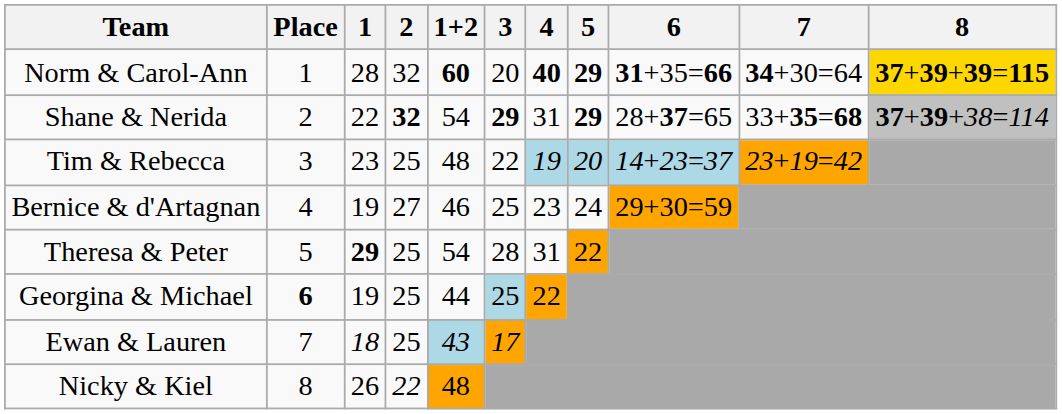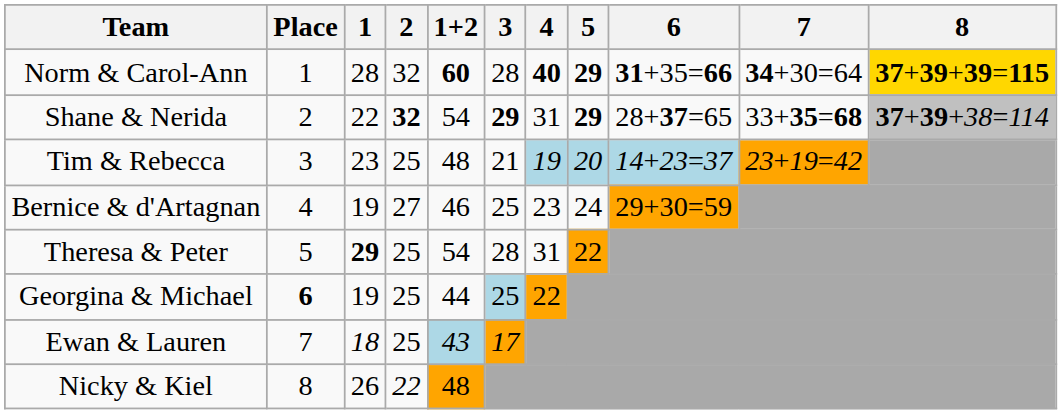 <table class="wikitable sortable" style="text-align:center" align="center">
 <tr>
 <th>Team</th>
 <th>Place</th>
 <th>1</th>
 <th>2</th>
 <th>1+2</th>
 <th>3</th>
 <th>4</th>
 <th>5</th>
 <th>6</th>
 <th>7</th>
 <th>8</th>
 </tr>
 <tr>
 <td>Norm & Carol-Ann</td>
 <td>1</td>
 <td>28</td>
 <td>32</td>
 <td><span> <strong>60</strong></span></td>
-<td>20</td>
+<td>28</td>
 <td><span> <strong>40</strong></span></td>
 <td><span> <strong>29</strong></span></td>
 <td><span> <strong>31</strong></span>+35=<span><strong>66</strong></span></td>
 <td><span> <strong>34</strong></span>+30=64</td>
 <td bgcolor="gold"><span><strong>37</strong></span>+<span><strong>39</strong></span>+<span><strong>39</strong></span>=<span><strong>115</strong></span></td>
 </tr>
 <tr>
 <td>Shane & Nerida</td>
 <td>2</td>
 <td>22</td>
 <td><span> <strong>32</strong></span></td>
 <td>54</td>
 <td><span> <strong>29</strong></span></td>
 <td>31</td>
 <td><span><strong>29</strong></span></td>
 <td>28+<span><strong>37</strong></span>=65</td>
 <td>33+<span><strong>35</strong></span>=<span><strong>68</strong> </span></td>
 <td bgcolor="silver"><span><strong>37</strong></span>+<span><strong>39</strong></span>+<span><em>38</em></span>=<span><em>114</em></span></td>
 </tr>
 <tr>
 <td>Tim & Rebecca</td>
 <td>3</td>
 <td>23</td>
 <td>25</td>
 <td>48</td>
-<td>22</td>
+<td>21</td>
 <td style="background:lightblue;"><span><em>19</em></span></td>
 <td style="background:lightblue;"><span><em>20</em></span></td>
 <td style="background:lightblue;"><span><em>14</em></span>+<span><em>23</em></span>=<span><em>37</em></span></td>
 <td style="background:orange;"><span><em>23</em></span>+<span><em>19</em></span>=<span><em>42</em></span></td>
 <td colspan=1 bgcolor="darkgray"></td>
 </tr>
 <tr>
 <td>Bernice & d'Artagnan</td>
 <td>4</td>
 <td>19</td>
 <td>27</td>
 <td>46</td>
 <td>25</td>
 <td>23</td>
 <td>24</td>
 <td style="background:orange;">29+30=59</td>
 <td colspan=2 bgcolor="darkgray"></td>
 </tr>
 <tr>
 <td>Theresa & Peter</td>
 <td>5</td>
 <td><span> <strong>29</strong></span></td>
 <td>25</td>
 <td>54</td>
 <td>28</td>
 <td>31</td>
 <td style="background:orange;">22</td>
 <td colspan=3 bgcolor="darkgray"></td>
 </tr>
 <tr>
 <td>Georgina & Michael</td>
 <td><strong>6</strong></td>
 <td>19</td>
 <td>25</td>
 <td>44</td>
 <td style="background:lightblue;">25</td>
 <td style="background:orange;">22</td>
 <td colspan=4 bgcolor="darkgray"></td>
 </tr>
 <tr>
 <td>Ewan & Lauren</td>
 <td>7</td>
 <td><span><em>18</em></span></td>
 <td>25</td>
 <td style="background:lightblue;"><span><em>43</em></span></td>
 <td style="background:orange;"><span><em>17</em></span></td>
 <td colspan=5 bgcolor="darkgray"></td>
 </tr>
 <tr>
 <td>Nicky & Kiel</td>
 <td>8</td>
 <td>26<br></td>
 <td><span><em>22</em></span></td>
 <td style="background:orange;">48</td>
 <td colspan=6 bgcolor="darkgray"></td>
 </tr>
 </table>
